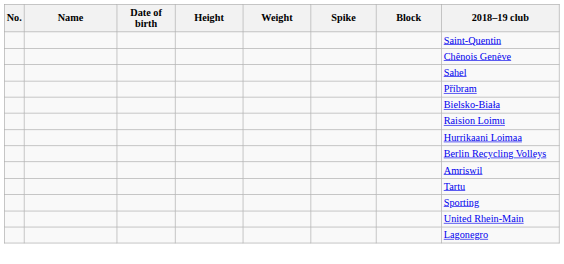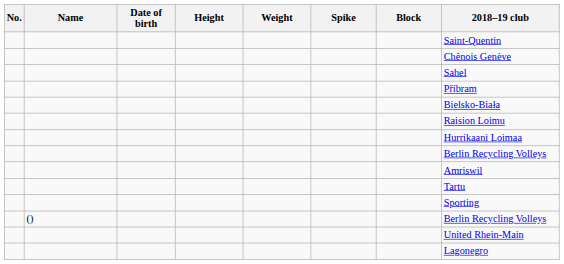 <table class="wikitable sortable" style="font-size:100%; text-align:center">
 <tr>
 <th>No.</th>
 <th style="width:14em">Name</th>
 <th style="width:8em">Date of birth</th>
 <th style="width:9em">Height</th>
 <th style="width:9em">Weight</th>
 <th style="width:9em">Spike</th>
 <th style="width:9em">Block</th>
 <th style="width:17em">2018–19 club</th>
 </tr>
 <tr>
 <td></td>
 <td style="text-align:left"></td>
 <td style="text-align:right"></td>
 <td></td>
 <td></td>
 <td></td>
 <td></td>
 <td style="text-align:left"> <a href='#'>Saint-Quentin</a></td>
 </tr>
 <tr>
 <td></td>
 <td style="text-align:left"></td>
 <td style="text-align:right"></td>
 <td></td>
 <td></td>
 <td></td>
 <td></td>
 <td style="text-align:left"> <a href='#'>Chênois Genève</a></td>
 </tr>
 <tr>
 <td></td>
 <td style="text-align:left"></td>
 <td style="text-align:right"></td>
 <td></td>
 <td></td>
 <td></td>
 <td></td>
 <td style="text-align:left"> <a href='#'>Sahel</a></td>
 </tr>
 <tr>
 <td></td>
 <td style="text-align:left"></td>
 <td style="text-align:right"></td>
 <td></td>
 <td></td>
 <td></td>
 <td></td>
 <td style="text-align:left"> <a href='#'>Příbram</a></td>
 </tr>
 <tr>
 <td></td>
 <td style="text-align:left"></td>
 <td style="text-align:right"></td>
 <td></td>
 <td></td>
 <td></td>
 <td></td>
 <td style="text-align:left"> <a href='#'>Bielsko-Biała</a></td>
 </tr>
 <tr>
 <td></td>
 <td style="text-align:left"></td>
 <td style="text-align:right"></td>
 <td></td>
 <td></td>
 <td></td>
 <td></td>
 <td style="text-align:left"> <a href='#'>Raision Loimu</a></td>
 </tr>
 <tr>
 <td></td>
 <td style="text-align:left"></td>
 <td style="text-align:right"></td>
 <td></td>
 <td></td>
 <td></td>
 <td></td>
 <td style="text-align:left"> <a href='#'>Hurrikaani Loimaa</a></td>
 </tr>
 <tr>
 <td></td>
 <td style="text-align:left"></td>
 <td style="text-align:right"></td>
 <td></td>
 <td></td>
 <td></td>
 <td></td>
 <td style="text-align:left"> <a href='#'>Berlin Recycling Volleys</a></td>
 </tr>
 <tr>
 <td></td>
 <td style="text-align:left"></td>
 <td style="text-align:right"></td>
 <td></td>
 <td></td>
 <td></td>
 <td></td>
 <td style="text-align:left"> <a href='#'>Amriswil</a></td>
 </tr>
 <tr>
 <td></td>
 <td style="text-align:left"></td>
 <td style="text-align:right"></td>
 <td></td>
 <td></td>
 <td></td>
 <td></td>
 <td style="text-align:left"> <a href='#'>Tartu</a></td>
 </tr>
 <tr>
 <td></td>
 <td style="text-align:left"></td>
 <td style="text-align:right"></td>
 <td></td>
 <td></td>
 <td></td>
 <td></td>
 <td style="text-align:left"> <a href='#'>Sporting</a></td>
 </tr>
 <tr>
 <td></td>
+<td style="text-align:left"> ()</td>
+<td style="text-align:right"></td>
+<td></td>
+<td></td>
+<td></td>
+<td></td>
+<td style="text-align:left"> <a href='#'>Berlin Recycling Volleys</a></td>
+</tr>
+<tr>
+<td></td>
 <td style="text-align:left"></td>
 <td style="text-align:right"></td>
 <td></td>
 <td></td>
 <td></td>
 <td></td>
 <td style="text-align:left"> <a href='#'>United Rhein-Main</a></td>
 </tr>
 <tr>
 <td></td>
 <td style="text-align:left"></td>
 <td style="text-align:right"></td>
 <td></td>
 <td></td>
 <td></td>
 <td></td>
 <td style="text-align:left"> <a href='#'>Lagonegro</a></td>
 </tr>
 </table>
